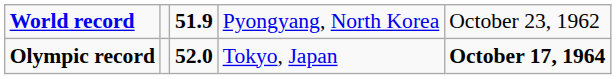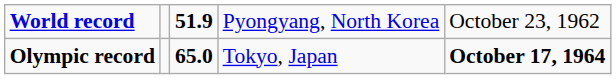 <table class="wikitable">
 <tr>
 <td><strong><a href='#'>World record</a></strong></td>
 <td></td>
 <td><strong>51.9</strong></td>
 <td><a href='#'>Pyongyang</a>, <a href='#'>North Korea</a></td>
 <td>October 23, 1962</td>
 </tr>
 <tr>
 <td><strong>Olympic record</strong></td>
 <td></td>
-<td><strong>52.0</strong></td>
+<td><strong>65.0</strong></td>
 <td><a href='#'>Tokyo</a>, <a href='#'>Japan</a></td>
 <td><strong>October 17, 1964</strong></td>
 </tr>
 </table>
